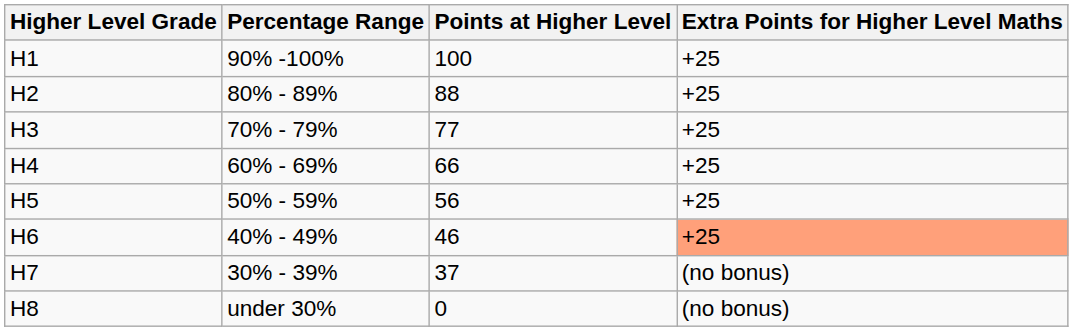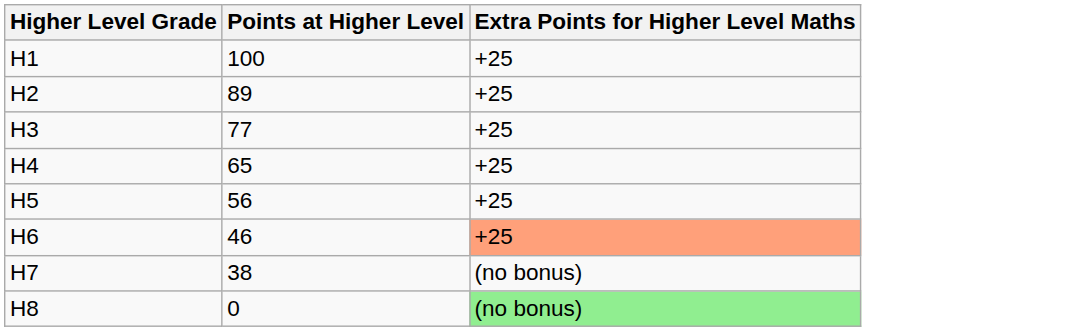 <table class="wikitable">
 <tr>
 <th>Higher Level Grade</th>
-<th>Percentage Range</th>
 <th>Points at Higher Level</th>
 <th>Extra Points for Higher Level Maths</th>
 </tr>
 <tr>
 <td>H1</td>
-<td>90% -100%</td>
 <td>100</td>
 <td>+25</td>
 </tr>
 <tr>
 <td>H2</td>
-<td>80% - 89%</td>
-<td>88</td>
+<td>89</td>
 <td>+25</td>
 </tr>
 <tr>
 <td>H3</td>
-<td>70% - 79%</td>
 <td>77</td>
 <td>+25</td>
 </tr>
 <tr>
 <td>H4</td>
-<td>60% - 69%</td>
-<td>66</td>
+<td>65</td>
 <td>+25</td>
 </tr>
 <tr>
 <td>H5</td>
-<td>50% - 59%</td>
 <td>56</td>
 <td>+25</td>
 </tr>
 <tr>
 <td>H6</td>
-<td>40% - 49%</td>
 <td>46</td>
 <td style="background: lightsalmon;">+25</td>
 </tr>
 <tr>
 <td>H7</td>
-<td>30% - 39%</td>
-<td>37</td>
+<td>38</td>
 <td>(no bonus)</td>
 </tr>
 <tr>
 <td>H8</td>
-<td>under 30%</td>
 <td>0</td>
-<td>(no bonus)</td>
+<td style="background: lightgreen;">(no bonus)</td>
 </tr>
 </table>
